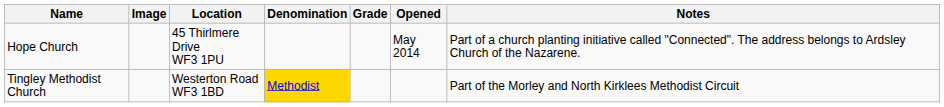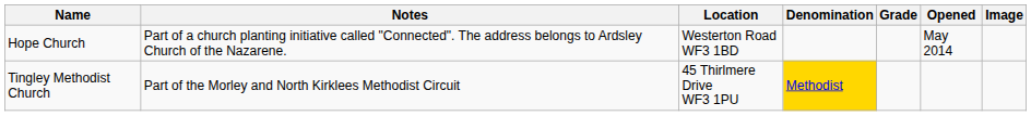 <table class="wikitable sortable">
 <tr>
 <th>Name</th>
-<th class="unsortable">Image</th>
+<th class="unsortable">Notes</th>
 <th>Location</th>
 <th>Denomination</th>
 <th>Grade</th>
 <th>Opened</th>
-<th class="unsortable">Notes</th>
+<th class="unsortable">Image</th>
 </tr>
 <tr>
 <td>Hope Church </td>
-<td></td>
-<td>45 Thirlmere Drive<br>WF3 1PU</td>
+<td>Part of a church planting initiative called "Connected". The address belongs to Ardsley Church of the Nazarene.</td>
+<td>Westerton Road<br>WF3 1BD</td>
 <td></td>
 <td></td>
 <td>May 2014</td>
-<td>Part of a church planting initiative called "Connected". The address belongs to Ardsley Church of the Nazarene.</td>
+<td></td>
 </tr>
 <tr>
 <td>Tingley Methodist Church </td>
-<td></td>
-<td>Westerton Road<br>WF3 1BD</td>
+<td>Part of the Morley and North Kirklees Methodist Circuit</td>
+<td>45 Thirlmere Drive<br>WF3 1PU</td>
 <td style="background: gold;"><a href='#'>Methodist</a></td>
 <td></td>
 <td></td>
-<td>Part of the Morley and North Kirklees Methodist Circuit</td>
+<td></td>
 </tr>
 </table>
